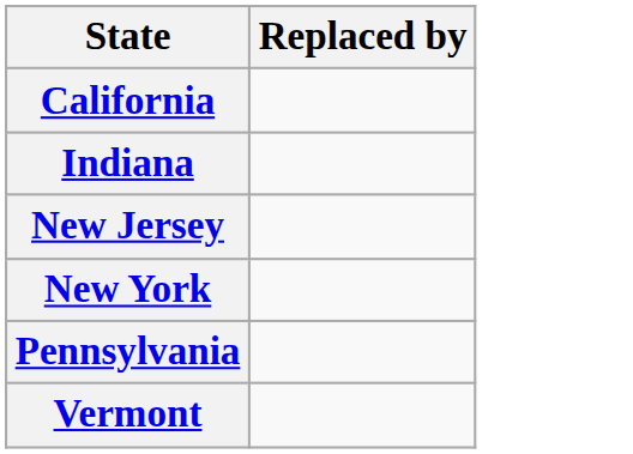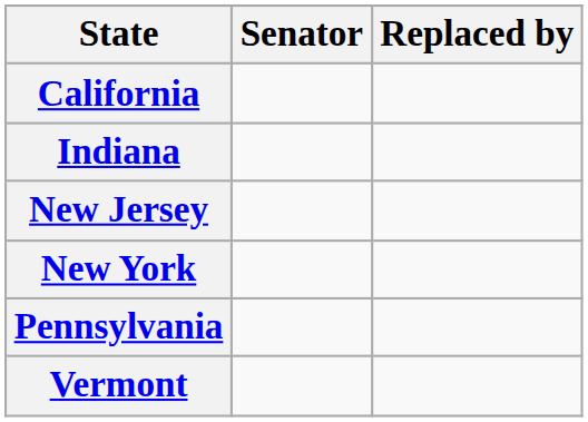 <table class="wikitable sortable plainrowheaders">
 <tr>
 <th scope="col">State</th>
+<th scope="col">Senator</th>
 <th scope="col">Replaced by</th>
 </tr>
 <tr>
 <th><a href='#'>California</a></th>
 <td></td>
+<td></td>
 </tr>
 <tr>
 <th><a href='#'>Indiana</a></th>
+<td></td>
 <td></td>
 </tr>
 <tr>
 <th><a href='#'>New Jersey</a></th>
 <td></td>
+<td></td>
 </tr>
 <tr>
 <th><a href='#'>New York</a></th>
+<td></td>
 <td></td>
 </tr>
 <tr>
 <th><a href='#'>Pennsylvania</a></th>
 <td></td>
+<td></td>
 </tr>
 <tr>
 <th><a href='#'>Vermont</a></th>
 <td></td>
+<td></td>
 </tr>
 </table>
